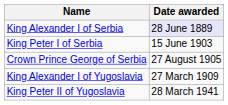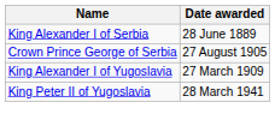 <table class="wikitable">
 <tr>
 <th>Name</th>
 <th>Date awarded</th>
 </tr>
 <tr>
 <td><a href='#'>King Alexander I of Serbia</a></td>
-<td style="background: lavender;">28 June 1889</td>
-</tr>
-<tr>
-<td><a href='#'>King Peter I of Serbia</a></td>
-<td>15 June 1903</td>
+<td>28 June 1889</td>
 </tr>
 <tr>
 <td><a href='#'>Crown Prince George of Serbia</a></td>
 <td>27 August 1905</td>
 </tr>
 <tr>
 <td><a href='#'>King Alexander I of Yugoslavia</a></td>
 <td>27 March 1909</td>
 </tr>
 <tr>
 <td><a href='#'>King Peter II of Yugoslavia</a></td>
 <td>28 March 1941</td>
 </tr>
 </table>
